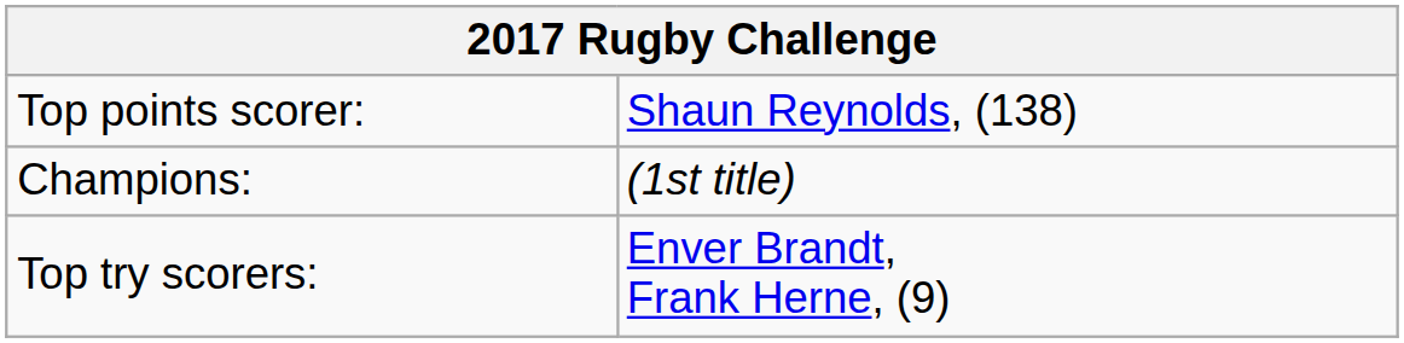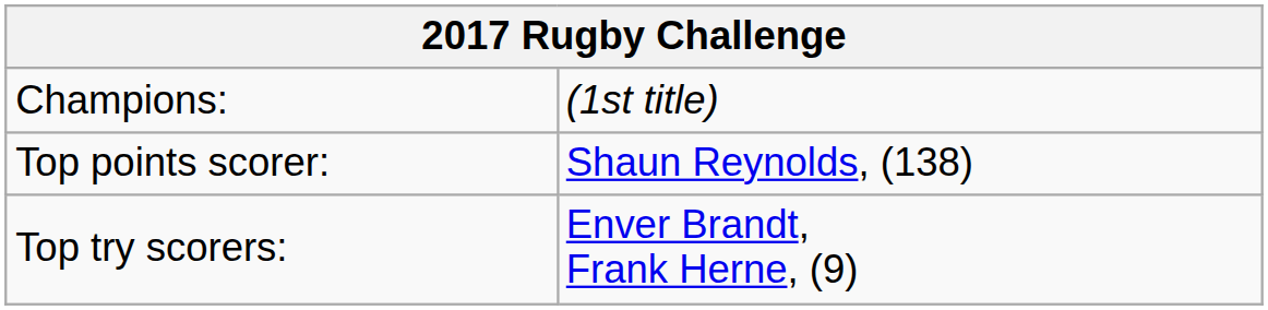 <table class="wikitable" style="text-align:left; font-size:100%; width:40%; margin:1em auto 1em auto;">
 <tr>
 <th colspan=2><strong>2017 Rugby Challenge</strong></th>
+</tr>
+<tr>
+<td>Champions:</td>
+<td> <em>(1st title)</em></td>
 </tr>
 <tr>
 <td>Top points scorer:</td>
 <td><a href='#'>Shaun Reynolds</a>,  (138)</td>
 </tr>
 <tr>
-<td>Champions:</td>
-<td> <em>(1st title)</em></td>
-</tr>
-<tr>
 <td>Top try scorers:</td>
 <td><a href='#'>Enver Brandt</a>,  <br> <a href='#'>Frank Herne</a>,  (9)</td>
 </tr>
 </table>
